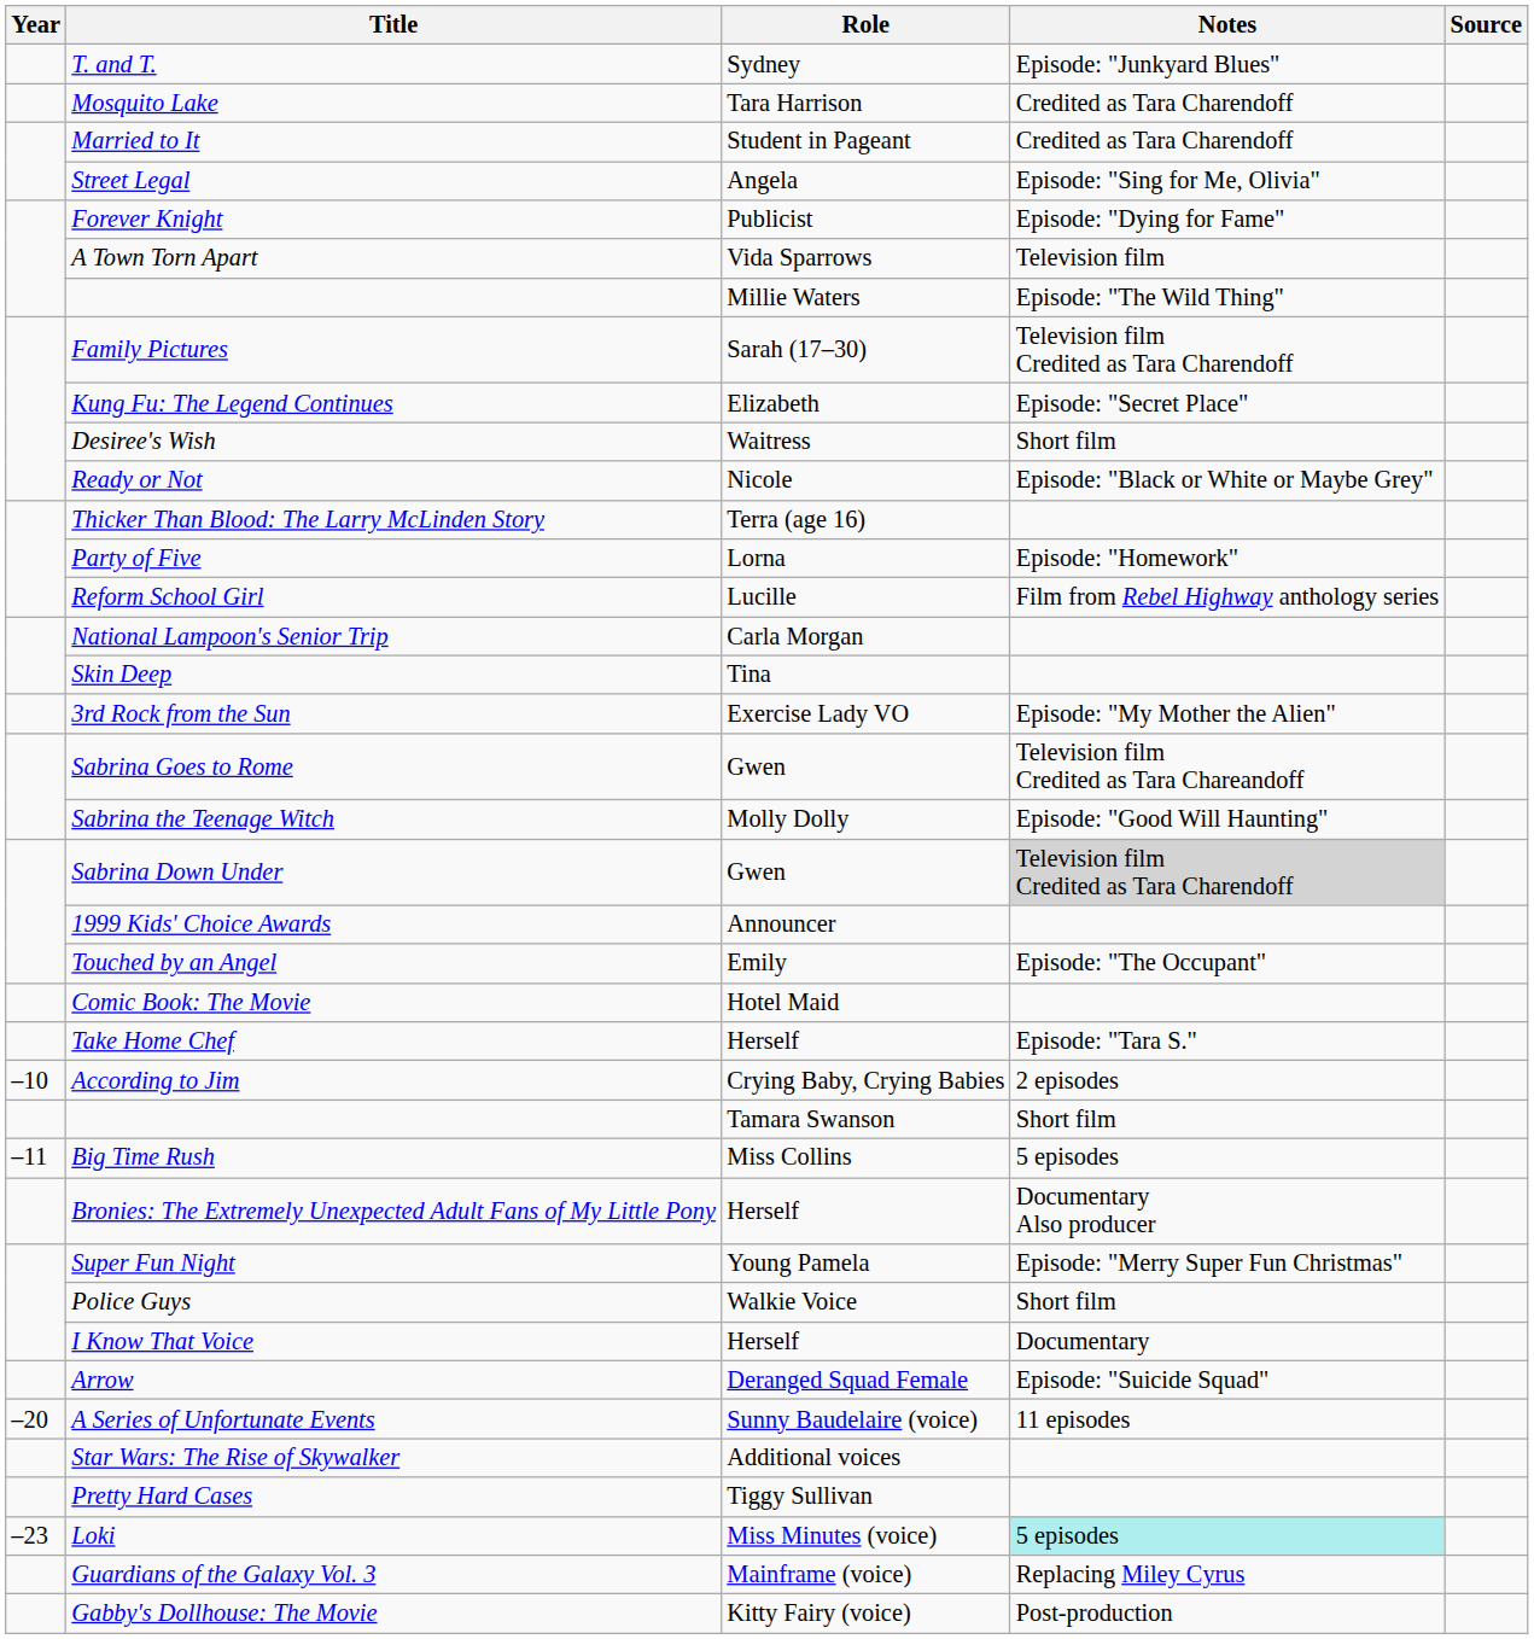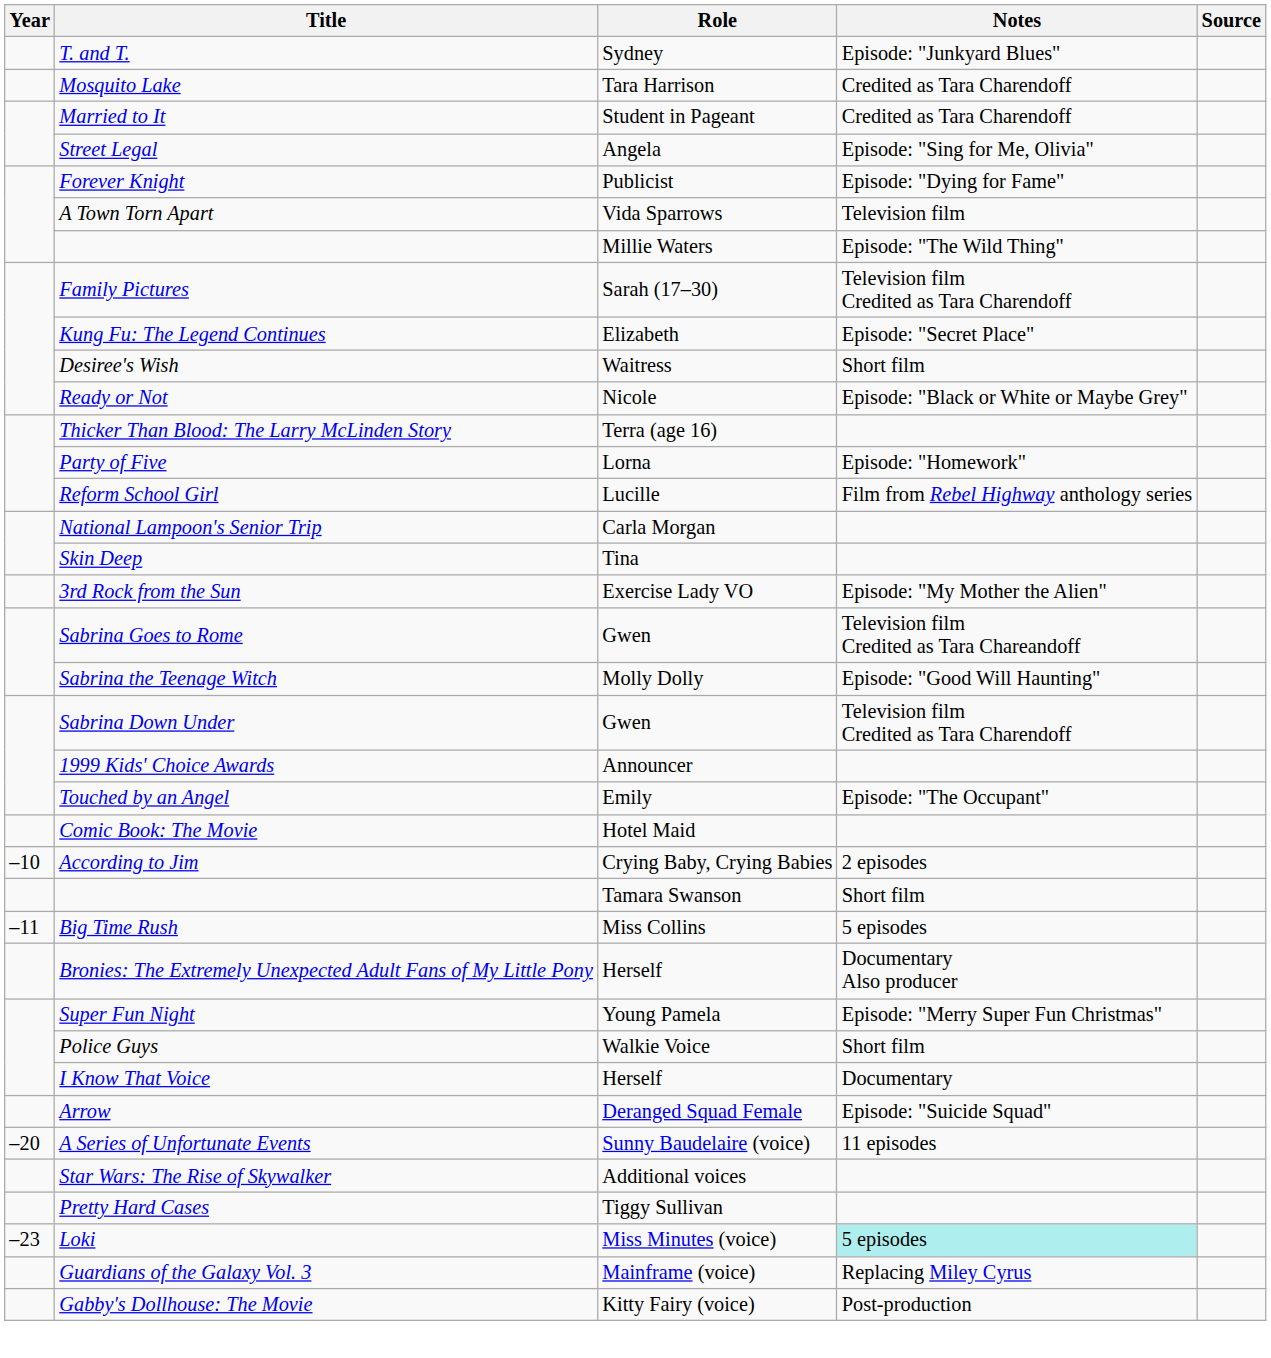 <table class="wikitable sortable plainrowheaders">
 <tr>
 <th>Year </th>
 <th>Title</th>
 <th>Role </th>
 <th class="unsortable">Notes </th>
 <th class="unsortable">Source</th>
 </tr>
 <tr>
 <td></td>
 <td><em><a href='#'>T. and T.</a></em></td>
 <td>Sydney</td>
 <td>Episode: "Junkyard Blues"</td>
 <td></td>
 </tr>
 <tr>
 <td></td>
 <td><em><a href='#'>Mosquito Lake</a></em></td>
 <td>Tara Harrison</td>
 <td>Credited as Tara Charendoff</td>
 <td></td>
 </tr>
 <tr>
 <td rowspan="2"></td>
 <td><em><a href='#'>Married to It</a></em></td>
 <td>Student in Pageant</td>
 <td>Credited as Tara Charendoff</td>
 <td></td>
 </tr>
 <tr>
 <td><em><a href='#'>Street Legal</a></em></td>
 <td>Angela</td>
 <td>Episode: "Sing for Me, Olivia"</td>
 <td> </td>
 </tr>
 <tr>
 <td rowspan="3"></td>
 <td><em><a href='#'>Forever Knight</a></em></td>
 <td>Publicist</td>
 <td>Episode: "Dying for Fame"</td>
 <td></td>
 </tr>
 <tr>
 <td><em>A Town Torn Apart</em></td>
 <td>Vida Sparrows</td>
 <td>Television film</td>
 <td> </td>
 </tr>
 <tr>
 <td><em></em></td>
 <td>Millie Waters</td>
 <td>Episode: "The Wild Thing"</td>
 <td></td>
 </tr>
 <tr>
 <td rowspan="4"></td>
 <td><em><a href='#'>Family Pictures</a></em></td>
 <td>Sarah (17–30)</td>
 <td>Television film<br>Credited as Tara Charendoff</td>
 <td> </td>
 </tr>
 <tr>
 <td><em><a href='#'>Kung Fu: The Legend Continues</a></em></td>
 <td>Elizabeth</td>
 <td>Episode: "Secret Place"</td>
 <td></td>
 </tr>
 <tr>
 <td><em>Desiree's Wish</em></td>
 <td>Waitress</td>
 <td>Short film</td>
 <td> </td>
 </tr>
 <tr>
 <td><em><a href='#'>Ready or Not</a></em></td>
 <td>Nicole</td>
 <td>Episode: "Black or White or Maybe Grey"</td>
 <td></td>
 </tr>
 <tr>
 <td rowspan="3"></td>
 <td><em><a href='#'>Thicker Than Blood: The Larry McLinden Story</a></em></td>
 <td>Terra (age 16)</td>
 <td></td>
 <td></td>
 </tr>
 <tr>
 <td><em><a href='#'>Party of Five</a></em></td>
 <td>Lorna</td>
 <td>Episode: "Homework"</td>
 <td></td>
 </tr>
 <tr>
 <td><em><a href='#'>Reform School Girl</a></em></td>
 <td>Lucille</td>
 <td>Film from <em><a href='#'>Rebel Highway</a></em> anthology series</td>
 <td></td>
 </tr>
 <tr>
 <td rowspan="2"></td>
 <td><em><a href='#'>National Lampoon's Senior Trip</a></em></td>
 <td>Carla Morgan</td>
 <td></td>
 <td></td>
 </tr>
 <tr>
 <td><em><a href='#'>Skin Deep</a></em></td>
 <td>Tina</td>
 <td></td>
 <td></td>
 </tr>
 <tr>
 <td></td>
 <td><em><a href='#'>3rd Rock from the Sun</a></em></td>
 <td>Exercise Lady VO</td>
 <td>Episode: "My Mother the Alien"</td>
 <td></td>
 </tr>
 <tr>
 <td rowspan="2"></td>
 <td><em><a href='#'>Sabrina Goes to Rome</a></em></td>
 <td>Gwen</td>
 <td>Television film<br>Credited as Tara Chareandoff</td>
 <td></td>
 </tr>
 <tr>
 <td><em><a href='#'>Sabrina the Teenage Witch</a></em></td>
 <td>Molly Dolly</td>
 <td>Episode: "Good Will Haunting"</td>
 <td></td>
 </tr>
 <tr>
 <td rowspan="3"></td>
 <td><em><a href='#'>Sabrina Down Under</a></em></td>
 <td>Gwen</td>
-<td style="background: lightgrey;">Television film<br>Credited as Tara Charendoff</td>
+<td>Television film<br>Credited as Tara Charendoff</td>
 <td></td>
 </tr>
 <tr>
 <td><em><a href='#'>1999 Kids' Choice Awards</a></em></td>
 <td>Announcer</td>
 <td></td>
 <td></td>
 </tr>
 <tr>
 <td><em><a href='#'>Touched by an Angel</a></em></td>
 <td>Emily</td>
 <td>Episode: "The Occupant"</td>
 <td></td>
 </tr>
 <tr>
 <td></td>
 <td><em><a href='#'>Comic Book: The Movie</a></em></td>
 <td>Hotel Maid</td>
 <td> </td>
-<td></td>
-</tr>
-<tr>
-<td></td>
-<td><em><a href='#'>Take Home Chef</a></em></td>
-<td>Herself</td>
-<td>Episode: "Tara S."</td>
 <td></td>
 </tr>
 <tr>
 <td>–10</td>
 <td><em><a href='#'>According to Jim</a></em></td>
 <td>Crying Baby, Crying Babies</td>
 <td>2 episodes</td>
 <td></td>
 </tr>
 <tr>
 <td></td>
 <td><em></em></td>
 <td>Tamara Swanson</td>
 <td>Short film</td>
 <td></td>
 </tr>
 <tr>
 <td>–11</td>
 <td><em><a href='#'>Big Time Rush</a></em></td>
 <td>Miss Collins</td>
 <td>5 episodes</td>
 <td></td>
 </tr>
 <tr>
 <td></td>
 <td><em><a href='#'>Bronies: The Extremely Unexpected Adult Fans of My Little Pony</a></em></td>
 <td>Herself</td>
 <td>Documentary<br>Also producer</td>
 <td></td>
 </tr>
 <tr>
 <td rowspan="3"></td>
 <td><em><a href='#'>Super Fun Night</a></em></td>
 <td>Young Pamela</td>
 <td>Episode: "Merry Super Fun Christmas"</td>
 <td></td>
 </tr>
 <tr>
 <td><em>Police Guys</em></td>
 <td>Walkie Voice</td>
 <td>Short film</td>
 <td></td>
 </tr>
 <tr>
 <td><em><a href='#'>I Know That Voice</a></em></td>
 <td>Herself</td>
 <td>Documentary</td>
 <td></td>
 </tr>
 <tr>
 <td></td>
 <td><em><a href='#'>Arrow</a></em></td>
 <td><a href='#'>Deranged Squad Female</a></td>
 <td>Episode: "Suicide Squad"</td>
 <td></td>
 </tr>
 <tr>
 <td>–20</td>
 <td><em><a href='#'>A Series of Unfortunate Events</a></em></td>
 <td><a href='#'>Sunny Baudelaire</a> (voice)</td>
 <td>11 episodes</td>
 <td></td>
 </tr>
 <tr>
 <td></td>
 <td><em><a href='#'>Star Wars: The Rise of Skywalker</a></em></td>
 <td>Additional voices</td>
 <td></td>
 <td></td>
 </tr>
 <tr>
 <td></td>
 <td><em><a href='#'>Pretty Hard Cases</a></em></td>
 <td>Tiggy Sullivan</td>
 <td></td>
 <td></td>
 </tr>
 <tr>
 <td>–23</td>
 <td><em><a href='#'>Loki</a></em></td>
 <td><a href='#'>Miss Minutes</a> (voice)</td>
 <td style="background: paleturquoise;">5 episodes</td>
 <td></td>
 </tr>
 <tr>
 <td></td>
 <td><em><a href='#'>Guardians of the Galaxy Vol. 3</a></em></td>
 <td><a href='#'>Mainframe</a> (voice)</td>
 <td>Replacing <a href='#'>Miley Cyrus</a></td>
 <td></td>
 </tr>
 <tr>
 <td></td>
 <td><em><a href='#'>Gabby's Dollhouse: The Movie</a></em></td>
 <td>Kitty Fairy (voice)</td>
 <td>Post-production</td>
 <td></td>
 </tr>
 </table>
